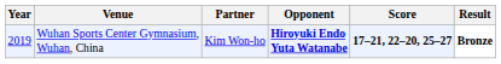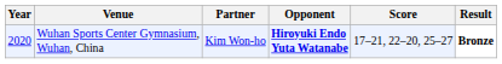 <table class="sortable wikitable" style="font-size: 90%;">
 <tr>
 <th>Year</th>
 <th>Venue</th>
 <th>Partner</th>
 <th>Opponent</th>
 <th>Score</th>
 <th>Result</th>
 </tr>
 <tr style="background:#ECF2FF">
-<td align="center"><a href='#'>2019</a></td>
+<td align="center"><a href='#'>2020</a></td>
 <td align="left"><a href='#'>Wuhan Sports Center Gymnasium</a>,<br><a href='#'>Wuhan</a>, China</td>
 <td align="left"> <a href='#'>Kim Won-ho</a></td>
 <td align="left"><strong> <a href='#'>Hiroyuki Endo</a><br> <a href='#'>Yuta Watanabe</a></strong></td>
-<td align="left"><strong>17–21, 22–20, 25–27</strong></td>
+<td align="left">17–21, 22–20, 25–27</td>
 <td style="text-align:left; background:white"> <strong>Bronze</strong></td>
 </tr>
 </table>
